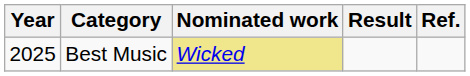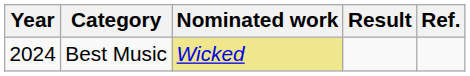 <table class="wikitable">
 <tr>
 <th>Year</th>
 <th>Category</th>
 <th>Nominated work</th>
 <th>Result</th>
 <th>Ref.</th>
 </tr>
 <tr>
-<td>2025</td>
+<td>2024</td>
 <td>Best Music</td>
 <td style="background: khaki;"><em><a href='#'>Wicked</a></em></td>
 <td></td>
 <td align="center"></td>
 </tr>
 </table>
